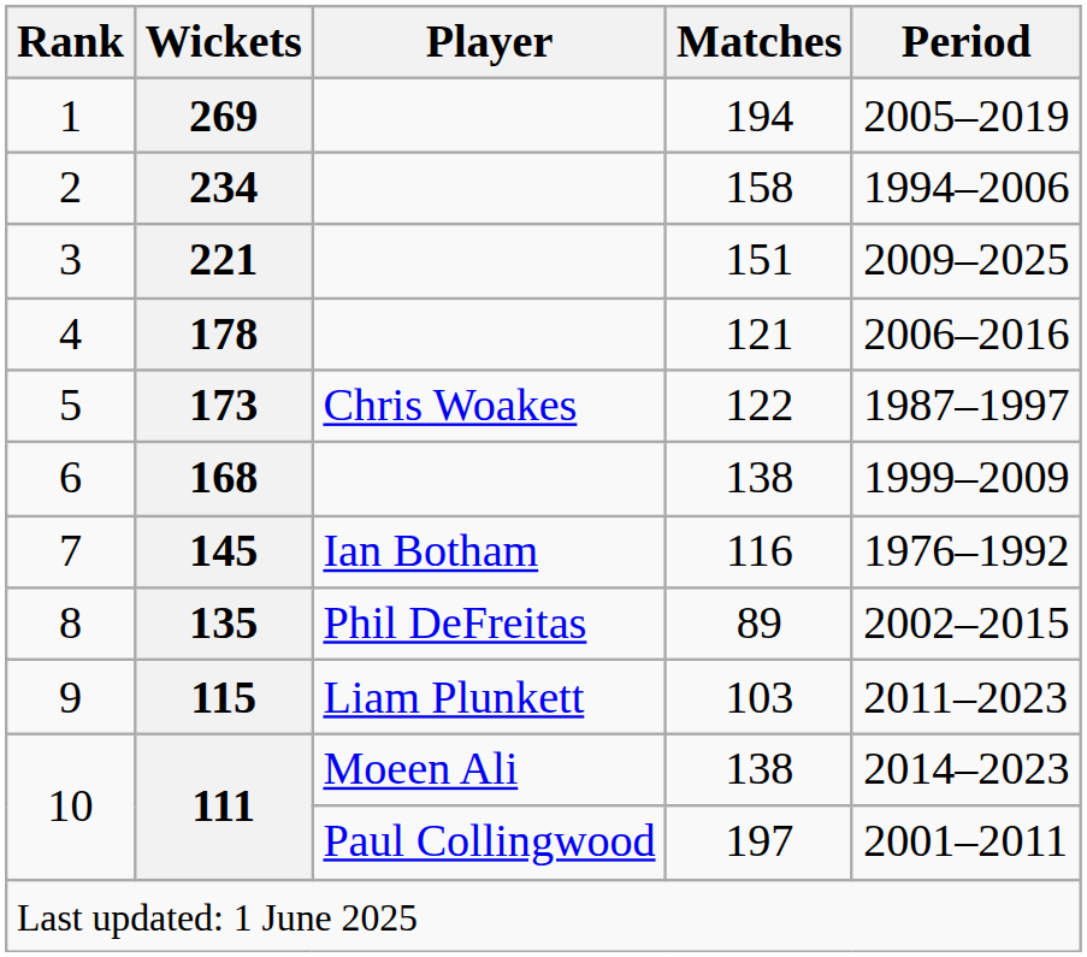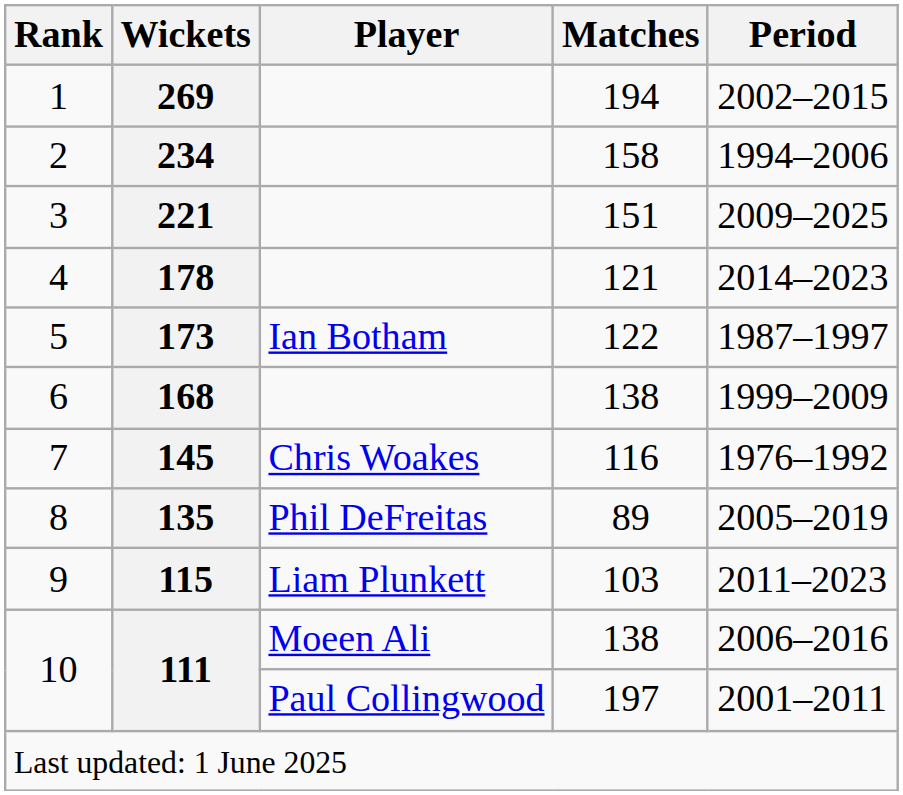 <table class="wikitable plainrowheaders sortable">
 <tr>
 <th scope=col>Rank</th>
 <th scope=col>Wickets</th>
 <th scope=col>Player</th>
 <th scope=col>Matches</th>
 <th scope=col>Period</th>
 </tr>
 <tr>
 <td align=center>1</td>
 <th scope=row style=text-align:center;>269</th>
 <td></td>
 <td align=center>194</td>
-<td>2005–2019</td>
+<td>2002–2015</td>
 </tr>
 <tr>
 <td align=center>2</td>
 <th scope=row style=text-align:center;>234</th>
 <td></td>
 <td align=center>158</td>
 <td>1994–2006</td>
 </tr>
 <tr>
 <td align=center>3</td>
 <th scope=row style=text-align:center;>221</th>
 <td></td>
 <td align=center>151</td>
 <td>2009–2025</td>
 </tr>
 <tr>
 <td align=center>4</td>
 <th scope=row style=text-align:center;>178</th>
 <td></td>
 <td align=center>121</td>
-<td>2006–2016</td>
+<td>2014–2023</td>
 </tr>
 <tr>
 <td align=center>5</td>
 <th scope=row style=text-align:center;>173</th>
-<td><a href='#'>Chris Woakes</a></td>
+<td><a href='#'>Ian Botham</a></td>
 <td align=center>122</td>
 <td>1987–1997</td>
 </tr>
 <tr>
 <td align=center>6</td>
 <th scope=row style=text-align:center;>168</th>
 <td></td>
 <td align=center>138</td>
 <td>1999–2009</td>
 </tr>
 <tr>
 <td align=center>7</td>
 <th scope=row style=text-align:center;>145</th>
-<td><a href='#'>Ian Botham</a></td>
+<td><a href='#'>Chris Woakes</a></td>
 <td align=center>116</td>
 <td>1976–1992</td>
 </tr>
 <tr>
 <td align=center>8</td>
 <th scope=row style=text-align:center;>135</th>
 <td><a href='#'>Phil DeFreitas</a></td>
 <td align=center>89</td>
-<td>2002–2015</td>
+<td>2005–2019</td>
 </tr>
 <tr>
 <td align=center>9</td>
 <th scope=row style=text-align:center;>115</th>
 <td><a href='#'>Liam Plunkett</a></td>
 <td align=center>103</td>
 <td>2011–2023</td>
 </tr>
 <tr>
 <td align=center ; rowspan=2>10</td>
 <th scope=row style=text-align:center; rowspan=2>111</th>
 <td><a href='#'>Moeen Ali</a></td>
 <td align=center>138</td>
-<td>2014–2023</td>
+<td>2006–2016</td>
 </tr>
 <tr>
 <td><a href='#'>Paul Collingwood</a></td>
 <td align=center>197</td>
 <td>2001–2011</td>
 </tr>
 <tr class="sortbottom">
 <td colspan="7"><small>Last updated: 1 June 2025</small></td>
 </tr>
 </table>
